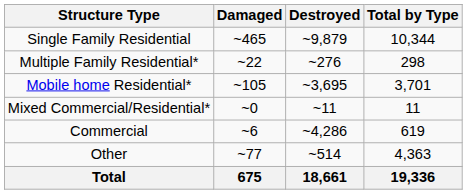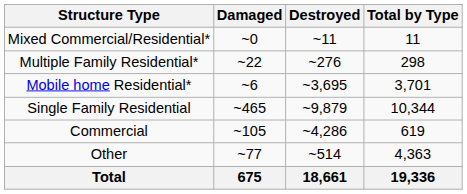 <table class="wikitable" style="text-align:center">
 <tr>
 <th>Structure Type</th>
 <th>Damaged</th>
 <th>Destroyed</th>
 <th>Total by Type</th>
 </tr>
 <tr>
-<td>Single Family Residential</td>
-<td>~465</td>
-<td>~9,879</td>
-<td>10,344</td>
+<td>Mixed Commercial/Residential*</td>
+<td>~0</td>
+<td>~11</td>
+<td>11</td>
 </tr>
 <tr>
 <td>Multiple Family Residential*</td>
 <td>~22</td>
 <td>~276</td>
 <td>298</td>
 </tr>
 <tr>
 <td><a href='#'>Mobile home</a> Residential*</td>
-<td>~105</td>
+<td>~6</td>
 <td>~3,695</td>
 <td>3,701</td>
 </tr>
 <tr>
-<td>Mixed Commercial/Residential*</td>
-<td>~0</td>
-<td>~11</td>
-<td>11</td>
+<td>Single Family Residential</td>
+<td>~465</td>
+<td>~9,879</td>
+<td>10,344</td>
 </tr>
 <tr>
 <td>Commercial</td>
-<td>~6</td>
+<td>~105</td>
 <td>~4,286</td>
 <td>619</td>
 </tr>
 <tr>
 <td>Other</td>
 <td>~77</td>
 <td>~514</td>
 <td>4,363</td>
 </tr>
 <tr>
 <th>Total</th>
 <th>675</th>
 <th>18,661</th>
 <th>19,336</th>
 </tr>
 </table>
